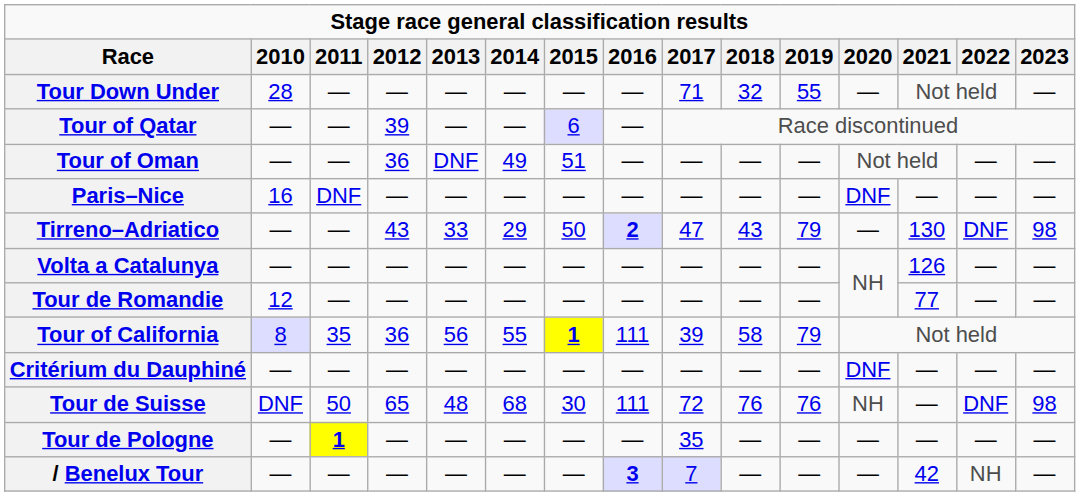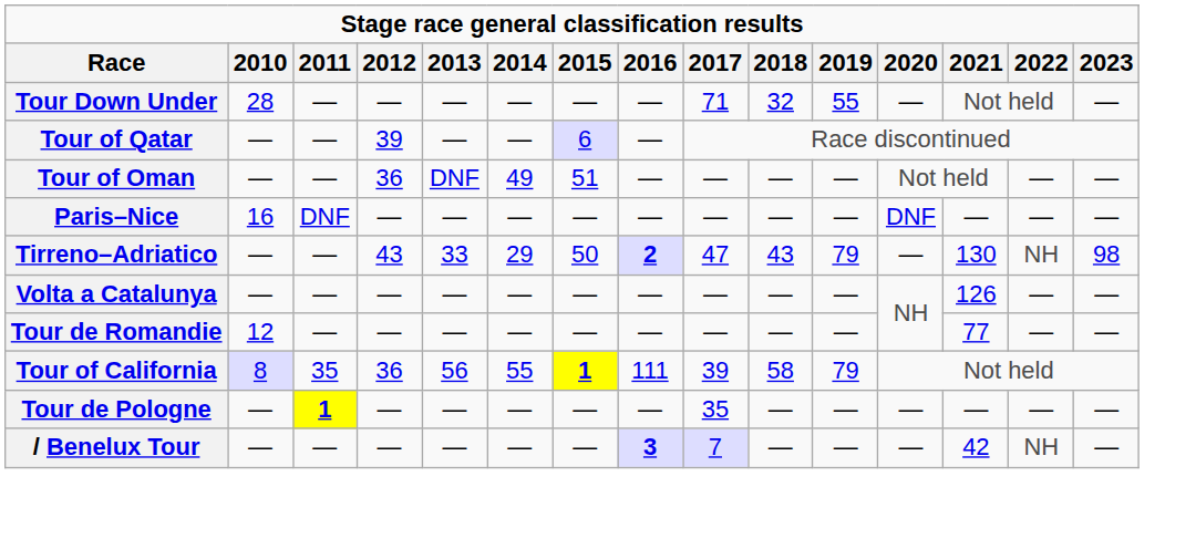 <table class="wikitable plainrowheaders">
 <tr>
 <td colspan=15 align="center"><strong>Stage race general classification results</strong></td>
 </tr>
 <tr style="background:#EEEEEE;">
 <th>Race</th>
 <th>2010</th>
 <th>2011</th>
 <th>2012</th>
 <th>2013</th>
 <th>2014</th>
 <th>2015</th>
 <th>2016</th>
 <th>2017</th>
 <th>2018</th>
 <th>2019</th>
 <th>2020</th>
 <th>2021</th>
 <th>2022</th>
 <th>2023</th>
 </tr>
 <tr style="text-align:center;">
 <th scope="row"> <a href='#'>Tour Down Under</a></th>
 <td><a href='#'>28</a></td>
 <td>—</td>
 <td>—</td>
 <td>—</td>
 <td>—</td>
 <td>—</td>
 <td>—</td>
 <td><a href='#'>71</a></td>
 <td><a href='#'>32</a></td>
 <td><a href='#'>55</a></td>
 <td>—</td>
 <td style="color:#4d4d4d;" colspan="2">Not held</td>
 <td>—</td>
 </tr>
 <tr style="text-align:center;">
 <th scope="row"> <a href='#'>Tour of Qatar</a></th>
 <td>—</td>
 <td>—</td>
 <td><a href='#'>39</a></td>
 <td>—</td>
 <td>—</td>
 <td style="background:#ddf;"><a href='#'>6</a></td>
 <td>—</td>
 <td style="color:#4d4d4d;" colspan=7>Race discontinued</td>
 </tr>
 <tr style="text-align:center;">
 <th scope="row"> <a href='#'>Tour of Oman</a></th>
 <td>—</td>
 <td>—</td>
 <td><a href='#'>36</a></td>
 <td><a href='#'>DNF</a></td>
 <td><a href='#'>49</a></td>
 <td><a href='#'>51</a></td>
 <td>—</td>
 <td>—</td>
 <td>—</td>
 <td>—</td>
 <td style="color:#4d4d4d;" colspan=2>Not held</td>
 <td>—</td>
 <td>—</td>
 </tr>
 <tr style="text-align:center;">
 <th scope="row"> <a href='#'>Paris–Nice</a></th>
 <td><a href='#'>16</a></td>
 <td><a href='#'>DNF</a></td>
 <td>—</td>
 <td>—</td>
 <td>—</td>
 <td>—</td>
 <td>—</td>
 <td>—</td>
 <td>—</td>
 <td>—</td>
 <td><a href='#'>DNF</a></td>
 <td>—</td>
 <td>—</td>
 <td>—</td>
 </tr>
 <tr style="text-align:center;">
 <th scope="row"> <a href='#'>Tirreno–Adriatico</a></th>
 <td>—</td>
 <td>—</td>
 <td><a href='#'>43</a></td>
 <td><a href='#'>33</a></td>
 <td><a href='#'>29</a></td>
 <td><a href='#'>50</a></td>
 <td style="background:#ddf;"><a href='#'><strong>2</strong></a></td>
 <td><a href='#'>47</a></td>
 <td><a href='#'>43</a></td>
 <td><a href='#'>79</a></td>
 <td>—</td>
 <td><a href='#'>130</a></td>
-<td><a href='#'>DNF</a></td>
+<td style="color:#4d4d4d;">NH</td>
 <td><a href='#'>98</a></td>
 </tr>
 <tr style="text-align:center;">
 <th scope="row"> <a href='#'>Volta a Catalunya</a></th>
 <td>—</td>
 <td>—</td>
 <td>—</td>
 <td>—</td>
 <td>—</td>
 <td>—</td>
 <td>—</td>
 <td>—</td>
 <td>—</td>
 <td>—</td>
 <td style="color:#4d4d4d;" rowspan=2>NH</td>
 <td><a href='#'>126</a></td>
 <td>—</td>
 <td>—</td>
 </tr>
 <tr style="text-align:center;">
 <th scope="row"> <a href='#'>Tour de Romandie</a></th>
 <td><a href='#'>12</a></td>
 <td>—</td>
 <td>—</td>
 <td>—</td>
 <td>—</td>
 <td>—</td>
 <td>—</td>
 <td>—</td>
 <td>—</td>
 <td>—</td>
 <td><a href='#'>77</a></td>
 <td>—</td>
 <td>—</td>
 </tr>
 <tr style="text-align:center;">
 <th scope="row"> <a href='#'>Tour of California</a></th>
 <td style="background:#ddf;"><a href='#'>8</a></td>
 <td><a href='#'>35</a></td>
 <td><a href='#'>36</a></td>
 <td><a href='#'>56</a></td>
 <td><a href='#'>55</a></td>
 <td style="background:yellow;"><a href='#'><strong>1</strong></a></td>
 <td><a href='#'>111</a></td>
 <td><a href='#'>39</a></td>
 <td><a href='#'>58</a></td>
 <td><a href='#'>79</a></td>
 <td style="color:#4d4d4d;" colspan=4>Not held</td>
 </tr>
 <tr style="text-align:center;">
-<th scope="row"> <a href='#'>Critérium du Dauphiné</a></th>
-<td>—</td>
-<td>—</td>
-<td>—</td>
-<td>—</td>
-<td>—</td>
-<td>—</td>
-<td>—</td>
-<td>—</td>
-<td>—</td>
-<td>—</td>
-<td><a href='#'>DNF</a></td>
-<td>—</td>
-<td>—</td>
-<td>—</td>
-</tr>
-<tr style="text-align:center;">
-<th scope="row"> <a href='#'>Tour de Suisse</a></th>
-<td><a href='#'>DNF</a></td>
-<td><a href='#'>50</a></td>
-<td><a href='#'>65</a></td>
-<td><a href='#'>48</a></td>
-<td><a href='#'>68</a></td>
-<td><a href='#'>30</a></td>
-<td><a href='#'>111</a></td>
-<td><a href='#'>72</a></td>
-<td><a href='#'>76</a></td>
-<td><a href='#'>76</a></td>
-<td style="color:#4d4d4d;">NH</td>
-<td>—</td>
-<td><a href='#'>DNF</a></td>
-<td><a href='#'>98</a></td>
-</tr>
-<tr style="text-align:center;">
 <th scope="row"> <a href='#'>Tour de Pologne</a></th>
 <td>—</td>
 <td style="background:yellow;"><a href='#'><strong>1</strong></a></td>
 <td>—</td>
 <td>—</td>
 <td>—</td>
 <td>—</td>
 <td>—</td>
 <td><a href='#'>35</a></td>
 <td>—</td>
 <td>—</td>
 <td>—</td>
 <td>—</td>
 <td>—</td>
 <td>—</td>
 </tr>
 <tr style="text-align:center;">
 <th scope="row">/ <a href='#'>Benelux Tour</a></th>
 <td>—</td>
 <td>—</td>
 <td>—</td>
 <td>—</td>
 <td>—</td>
 <td>—</td>
 <td style="background:#ddf;"><a href='#'><strong>3</strong></a></td>
 <td style="background:#ddf;"><a href='#'>7</a></td>
 <td>—</td>
 <td>—</td>
 <td>—</td>
 <td><a href='#'>42</a></td>
 <td style="color:#4d4d4d;">NH</td>
 <td>—</td>
 </tr>
 </table>
